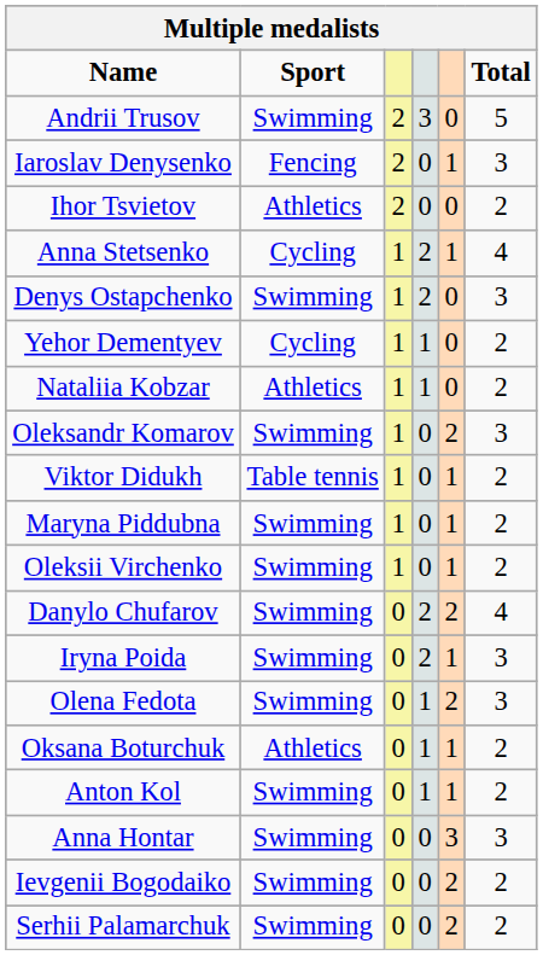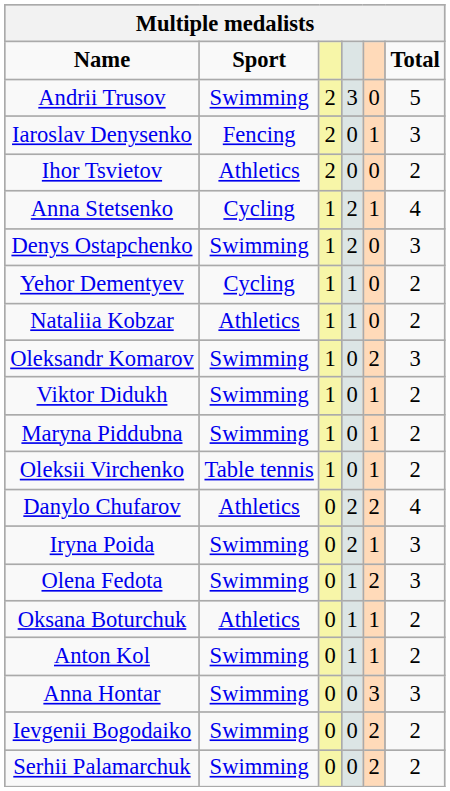 <table class="wikitable" style=font-size:85%>
 <tr style="background:#efefef;">
 <th colspan=7>Multiple medalists</th>
 </tr>
 <tr align=center>
 <td><strong>Name</strong></td>
 <td><strong>Sport</strong></td>
 <td style="background:#f7f6a8;"></td>
 <td style="background:#dce5e5;"></td>
 <td style="background:#ffdab9;"></td>
 <td><strong>Total</strong></td>
 </tr>
 <tr align=center>
 <td><a href='#'>Andrii Trusov</a></td>
 <td><a href='#'>Swimming</a></td>
 <td style="background:#f7f6a8;">2</td>
 <td style="background:#dce5e5;">3</td>
 <td style="background:#ffdab9;">0</td>
 <td>5</td>
 </tr>
 <tr align=center>
 <td><a href='#'>Iaroslav Denysenko</a></td>
 <td><a href='#'>Fencing</a></td>
 <td style="background:#f7f6a8;">2</td>
 <td style="background:#dce5e5;">0</td>
 <td style="background:#ffdab9;">1</td>
 <td>3</td>
 </tr>
 <tr align=center>
 <td><a href='#'>Ihor Tsvietov</a></td>
 <td><a href='#'>Athletics</a></td>
 <td style="background:#f7f6a8;">2</td>
 <td style="background:#dce5e5;">0</td>
 <td style="background:#ffdab9;">0</td>
 <td>2</td>
 </tr>
 <tr align=center>
 <td><a href='#'>Anna Stetsenko</a></td>
 <td><a href='#'>Cycling</a></td>
 <td style="background:#f7f6a8;">1</td>
 <td style="background:#dce5e5;">2</td>
 <td style="background:#ffdab9;">1</td>
 <td>4</td>
 </tr>
 <tr align=center>
 <td><a href='#'>Denys Ostapchenko</a></td>
 <td><a href='#'>Swimming</a></td>
 <td style="background:#f7f6a8;">1</td>
 <td style="background:#dce5e5;">2</td>
 <td style="background:#ffdab9;">0</td>
 <td>3</td>
 </tr>
 <tr align=center>
 <td><a href='#'>Yehor Dementyev</a></td>
 <td><a href='#'>Cycling</a></td>
 <td style="background:#f7f6a8;">1</td>
 <td style="background:#dce5e5;">1</td>
 <td style="background:#ffdab9;">0</td>
 <td>2</td>
 </tr>
 <tr align=center>
 <td><a href='#'>Nataliia Kobzar</a></td>
 <td><a href='#'>Athletics</a></td>
 <td style="background:#f7f6a8;">1</td>
 <td style="background:#dce5e5;">1</td>
 <td style="background:#ffdab9;">0</td>
 <td>2</td>
 </tr>
 <tr align=center>
 <td><a href='#'>Oleksandr Komarov</a></td>
 <td><a href='#'>Swimming</a></td>
 <td style="background:#f7f6a8;">1</td>
 <td style="background:#dce5e5;">0</td>
 <td style="background:#ffdab9;">2</td>
 <td>3</td>
 </tr>
 <tr align=center>
 <td><a href='#'>Viktor Didukh</a></td>
-<td><a href='#'>Table tennis</a></td>
+<td><a href='#'>Swimming</a></td>
 <td style="background:#f7f6a8;">1</td>
 <td style="background:#dce5e5;">0</td>
 <td style="background:#ffdab9;">1</td>
 <td>2</td>
 </tr>
 <tr align=center>
 <td><a href='#'>Maryna Piddubna</a></td>
 <td><a href='#'>Swimming</a></td>
 <td style="background:#f7f6a8;">1</td>
 <td style="background:#dce5e5;">0</td>
 <td style="background:#ffdab9;">1</td>
 <td>2</td>
 </tr>
 <tr align=center>
 <td><a href='#'>Oleksii Virchenko</a></td>
-<td><a href='#'>Swimming</a></td>
+<td><a href='#'>Table tennis</a></td>
 <td style="background:#f7f6a8;">1</td>
 <td style="background:#dce5e5;">0</td>
 <td style="background:#ffdab9;">1</td>
 <td>2</td>
 </tr>
 <tr align=center>
 <td><a href='#'>Danylo Chufarov</a></td>
-<td><a href='#'>Swimming</a></td>
+<td><a href='#'>Athletics</a></td>
 <td style="background:#f7f6a8;">0</td>
 <td style="background:#dce5e5;">2</td>
 <td style="background:#ffdab9;">2</td>
 <td>4</td>
 </tr>
 <tr align=center>
 <td><a href='#'>Iryna Poida</a></td>
 <td><a href='#'>Swimming</a></td>
 <td style="background:#f7f6a8;">0</td>
 <td style="background:#dce5e5;">2</td>
 <td style="background:#ffdab9;">1</td>
 <td>3</td>
 </tr>
 <tr align=center>
 <td><a href='#'>Olena Fedota</a></td>
 <td><a href='#'>Swimming</a></td>
 <td style="background:#f7f6a8;">0</td>
 <td style="background:#dce5e5;">1</td>
 <td style="background:#ffdab9;">2</td>
 <td>3</td>
 </tr>
 <tr align=center>
 <td><a href='#'>Oksana Boturchuk</a></td>
 <td><a href='#'>Athletics</a></td>
 <td style="background:#f7f6a8;">0</td>
 <td style="background:#dce5e5;">1</td>
 <td style="background:#ffdab9;">1</td>
 <td>2</td>
 </tr>
 <tr align=center>
 <td><a href='#'>Anton Kol</a></td>
 <td><a href='#'>Swimming</a></td>
 <td style="background:#f7f6a8;">0</td>
 <td style="background:#dce5e5;">1</td>
 <td style="background:#ffdab9;">1</td>
 <td>2</td>
 </tr>
 <tr align=center>
 <td><a href='#'>Anna Hontar</a></td>
 <td><a href='#'>Swimming</a></td>
 <td style="background:#f7f6a8;">0</td>
 <td style="background:#dce5e5;">0</td>
 <td style="background:#ffdab9;">3</td>
 <td>3</td>
 </tr>
 <tr align=center>
 <td><a href='#'>Ievgenii Bogodaiko</a></td>
 <td><a href='#'>Swimming</a></td>
 <td style="background:#f7f6a8;">0</td>
 <td style="background:#dce5e5;">0</td>
 <td style="background:#ffdab9;">2</td>
 <td>2</td>
 </tr>
 <tr align=center>
 <td><a href='#'>Serhii Palamarchuk</a></td>
 <td><a href='#'>Swimming</a></td>
 <td style="background:#f7f6a8;">0</td>
 <td style="background:#dce5e5;">0</td>
 <td style="background:#ffdab9;">2</td>
 <td>2</td>
 </tr>
 </table>
